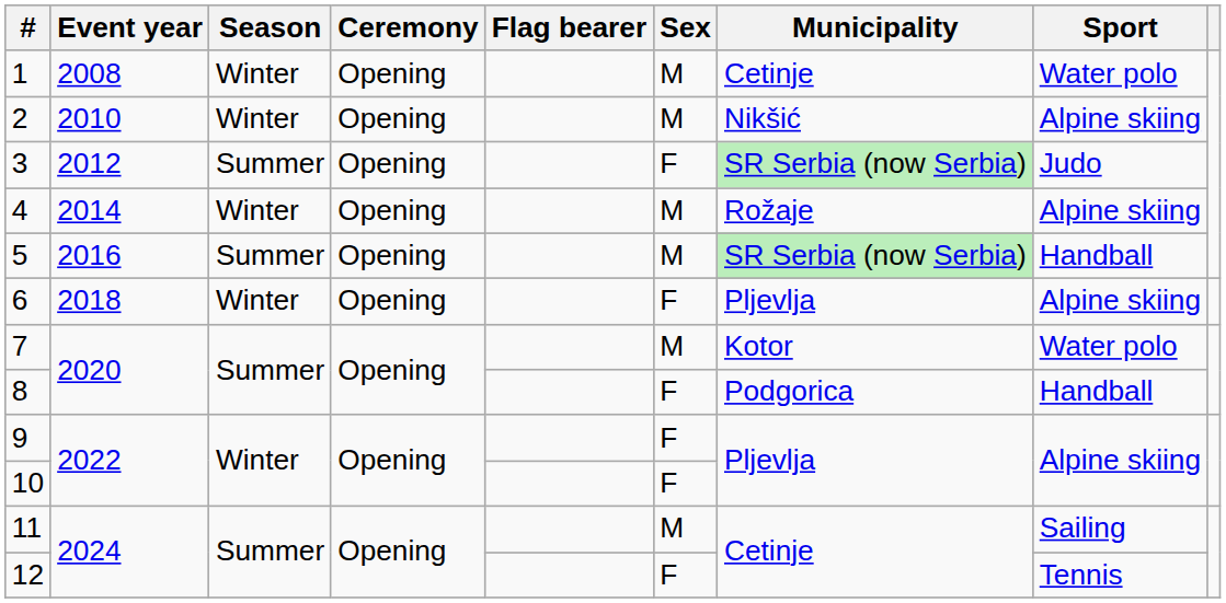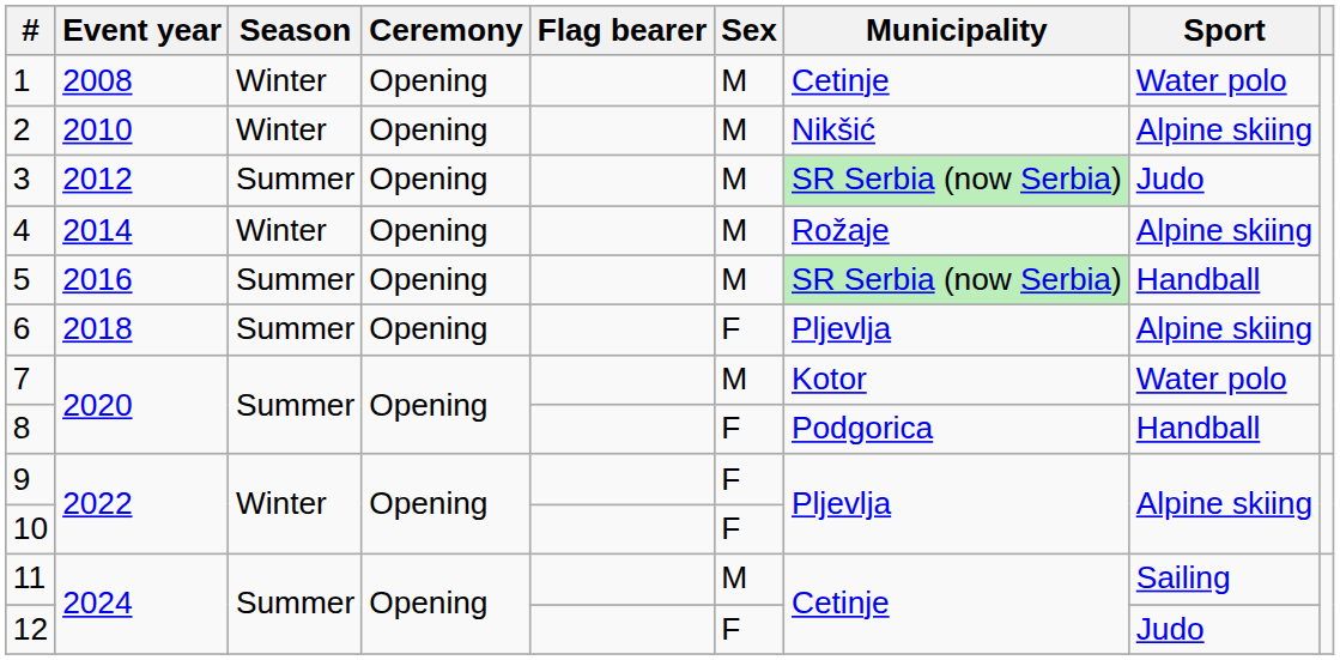 <table class="wikitable sortable">
 <tr>
 <th>#</th>
 <th>Event year</th>
 <th>Season</th>
 <th>Ceremony</th>
 <th>Flag bearer</th>
 <th>Sex</th>
 <th>Municipality</th>
 <th>Sport</th>
 <th></th>
 </tr>
 <tr>
 <td>1</td>
 <td><a href='#'>2008</a></td>
 <td>Winter</td>
 <td>Opening</td>
 <td></td>
 <td>M</td>
 <td><a href='#'>Cetinje</a></td>
 <td> <a href='#'>Water polo</a></td>
 <td rowspan="5"></td>
 </tr>
 <tr>
 <td>2</td>
 <td><a href='#'>2010</a></td>
 <td>Winter</td>
 <td>Opening</td>
 <td></td>
 <td>M</td>
 <td><a href='#'>Nikšić</a></td>
 <td> <a href='#'>Alpine skiing</a></td>
 </tr>
 <tr>
 <td>3</td>
 <td><a href='#'>2012</a></td>
 <td>Summer</td>
 <td>Opening</td>
 <td></td>
-<td>F</td>
+<td>M</td>
 <td style="background:#bbeebb;"><a href='#'>SR Serbia</a> (now <a href='#'>Serbia</a>)</td>
 <td> <a href='#'>Judo</a></td>
 </tr>
 <tr>
 <td>4</td>
 <td><a href='#'>2014</a></td>
 <td>Winter</td>
 <td>Opening</td>
 <td></td>
 <td>M</td>
 <td><a href='#'>Rožaje</a></td>
 <td> <a href='#'>Alpine skiing</a></td>
 </tr>
 <tr>
 <td>5</td>
 <td><a href='#'>2016</a></td>
 <td>Summer</td>
 <td>Opening</td>
 <td></td>
 <td>M</td>
 <td style="background:#bbeebb;"><a href='#'>SR Serbia</a> (now <a href='#'>Serbia</a>)</td>
 <td> <a href='#'>Handball</a></td>
 </tr>
 <tr>
 <td>6</td>
 <td><a href='#'>2018</a></td>
-<td>Winter</td>
+<td>Summer</td>
 <td>Opening</td>
 <td></td>
 <td>F</td>
 <td><a href='#'>Pljevlja</a></td>
 <td> <a href='#'>Alpine skiing</a></td>
 <td></td>
 </tr>
 <tr>
 <td>7</td>
 <td rowspan="2"><a href='#'>2020</a></td>
 <td rowspan="2">Summer</td>
 <td rowspan="2">Opening</td>
 <td></td>
 <td>M</td>
 <td><a href='#'>Kotor</a></td>
 <td> <a href='#'>Water polo</a></td>
 <td rowspan="2"></td>
 </tr>
 <tr>
 <td>8</td>
 <td></td>
 <td>F</td>
 <td><a href='#'>Podgorica</a></td>
 <td> <a href='#'>Handball</a></td>
 </tr>
 <tr>
 <td>9</td>
 <td rowspan="2"><a href='#'>2022</a></td>
 <td rowspan="2">Winter</td>
 <td rowspan="2">Opening</td>
 <td></td>
 <td>F</td>
 <td rowspan="2"><a href='#'>Pljevlja</a></td>
 <td rowspan="2"> <a href='#'>Alpine skiing</a></td>
 <td rowspan="2"></td>
 </tr>
 <tr>
 <td>10</td>
 <td></td>
 <td>F</td>
 </tr>
 <tr>
 <td>11</td>
 <td rowspan="2"><a href='#'>2024</a></td>
 <td rowspan="2">Summer</td>
 <td rowspan="2">Opening</td>
 <td></td>
 <td>M</td>
 <td rowspan="2"><a href='#'>Cetinje</a></td>
 <td> <a href='#'>Sailing</a></td>
 <td rowspan="2"></td>
 </tr>
 <tr>
 <td>12</td>
 <td></td>
 <td>F</td>
-<td> <a href='#'>Tennis</a></td>
+<td> <a href='#'>Judo</a></td>
 </tr>
 </table>
